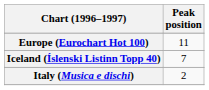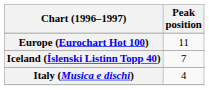 <table class="wikitable sortable plainrowheaders" style="text-align:center">
 <tr>
 <th>Chart (1996–1997)</th>
 <th>Peak<br>position</th>
 </tr>
 <tr>
 </tr>
 <tr>
 </tr>
 <tr>
 </tr>
 <tr>
 </tr>
 <tr>
 </tr>
 <tr>
 <th scope="row">Europe (<a href='#'>Eurochart Hot 100</a>)</th>
 <td>11</td>
 </tr>
 <tr>
 </tr>
 <tr>
 </tr>
 <tr>
 </tr>
 <tr>
 <th scope="row">Iceland (<a href='#'>Íslenski Listinn Topp 40</a>)</th>
 <td>7</td>
 </tr>
 <tr>
 </tr>
 <tr>
 <th scope="row">Italy (<em><a href='#'>Musica e dischi</a></em>)</th>
-<td>2</td>
+<td>4</td>
 </tr>
 <tr>
 </tr>
 <tr>
 </tr>
 <tr>
 </tr>
 <tr>
 </tr>
 <tr>
 </tr>
 <tr>
 </tr>
 <tr>
 </tr>
 <tr>
 </tr>
 <tr>
 </tr>
 <tr>
 </tr>
 <tr>
 </tr>
 </table>
